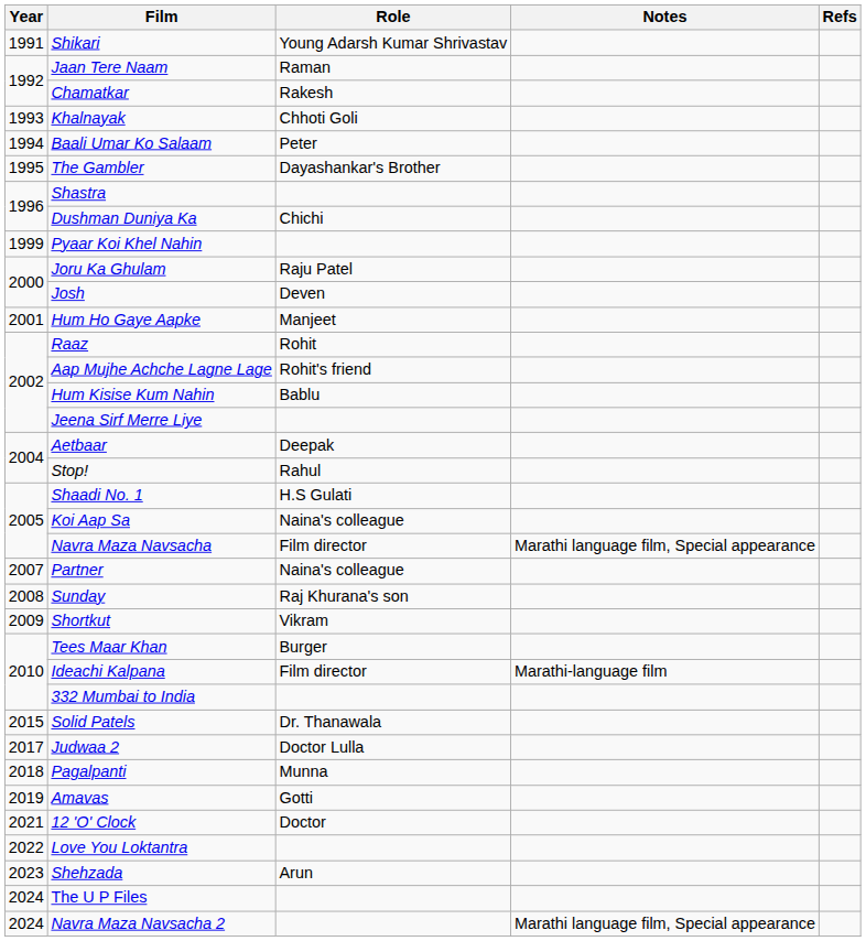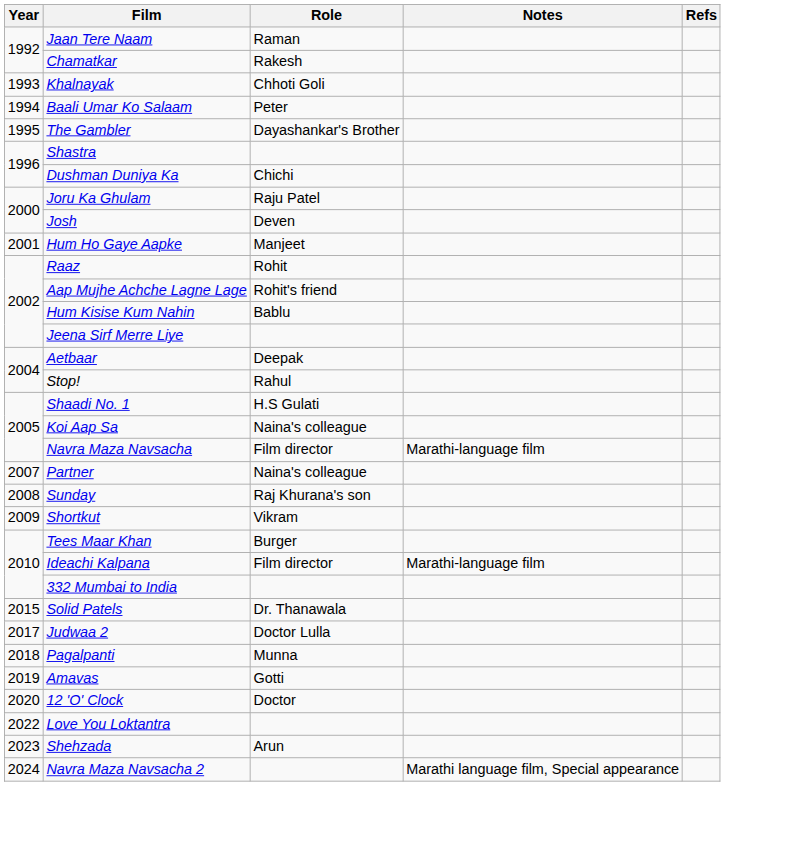 <table class="wikitable sortable">
 <tr>
 <th scope="col">Year</th>
 <th scope="col">Film</th>
 <th scope="col">Role</th>
 <th scope="col">Notes</th>
 <th scope="col">Refs</th>
-</tr>
-<tr>
-<td>1991</td>
-<td><em><a href='#'>Shikari</a></em></td>
-<td>Young Adarsh Kumar Shrivastav</td>
-<td></td>
-<td></td>
 </tr>
 <tr>
 <td rowspan="2">1992</td>
 <td><em><a href='#'>Jaan Tere Naam</a></em></td>
 <td>Raman</td>
 <td></td>
 <td></td>
 </tr>
 <tr>
 <td><em><a href='#'>Chamatkar</a></em></td>
 <td>Rakesh</td>
 <td></td>
 <td></td>
 </tr>
 <tr>
 <td>1993</td>
 <td><em><a href='#'>Khalnayak</a></em></td>
 <td>Chhoti Goli</td>
 <td></td>
 <td></td>
 </tr>
 <tr>
 <td>1994</td>
 <td><em><a href='#'>Baali Umar Ko Salaam</a></em></td>
 <td>Peter</td>
 <td></td>
 <td></td>
 </tr>
 <tr>
 <td>1995</td>
 <td><em><a href='#'>The Gambler</a></em></td>
 <td>Dayashankar's Brother</td>
 <td></td>
 <td></td>
 </tr>
 <tr>
 <td Rowspan="2">1996</td>
 <td><em><a href='#'>Shastra</a></em></td>
 <td></td>
 <td></td>
 <td></td>
 </tr>
 <tr>
 <td><em><a href='#'>Dushman Duniya Ka</a></em></td>
 <td>Chichi</td>
-<td></td>
-<td></td>
-</tr>
-<tr>
-<td>1999</td>
-<td><em><a href='#'>Pyaar Koi Khel Nahin</a></em></td>
-<td></td>
 <td></td>
 <td></td>
 </tr>
 <tr>
 <td rowspan="2">2000</td>
 <td><em><a href='#'>Joru Ka Ghulam</a></em></td>
 <td>Raju Patel</td>
 <td></td>
 <td></td>
 </tr>
 <tr>
 <td><em><a href='#'>Josh</a></em></td>
 <td>Deven</td>
 <td></td>
 <td></td>
 </tr>
 <tr>
 <td>2001</td>
 <td><em><a href='#'>Hum Ho Gaye Aapke</a></em></td>
 <td>Manjeet</td>
 <td></td>
 <td></td>
 </tr>
 <tr>
 <td rowspan="4">2002</td>
 <td><em><a href='#'>Raaz</a></em></td>
 <td>Rohit</td>
 <td></td>
 <td></td>
 </tr>
 <tr>
 <td><em><a href='#'>Aap Mujhe Achche Lagne Lage</a></em></td>
 <td>Rohit's friend</td>
 <td></td>
 <td></td>
 </tr>
 <tr>
 <td><em><a href='#'>Hum Kisise Kum Nahin</a> </em></td>
 <td>Bablu</td>
 <td></td>
 <td></td>
 </tr>
 <tr>
 <td><em><a href='#'>Jeena Sirf Merre Liye</a></em></td>
 <td></td>
 <td></td>
 <td></td>
 </tr>
 <tr>
 <td rowspan="2">2004</td>
 <td><em><a href='#'>Aetbaar</a></em></td>
 <td>Deepak</td>
 <td></td>
 <td></td>
 </tr>
 <tr>
 <td><em>Stop!</em></td>
 <td>Rahul</td>
 <td></td>
 <td></td>
 </tr>
 <tr>
 <td rowspan="3">2005</td>
 <td><em><a href='#'>Shaadi No. 1</a></em></td>
 <td>H.S Gulati</td>
 <td></td>
 <td></td>
 </tr>
 <tr>
 <td><em><a href='#'>Koi Aap Sa</a></em></td>
 <td>Naina's colleague</td>
 <td></td>
 <td></td>
 </tr>
 <tr>
 <td><em><a href='#'>Navra Maza Navsacha</a></em></td>
 <td>Film director</td>
-<td>Marathi language film, Special appearance</td>
+<td>Marathi-language film</td>
 <td></td>
 </tr>
 <tr>
 <td>2007</td>
 <td><em><a href='#'>Partner</a></em></td>
 <td>Naina's colleague</td>
 <td></td>
 <td></td>
 </tr>
 <tr>
 <td>2008</td>
 <td><em><a href='#'>Sunday</a></em></td>
 <td>Raj Khurana's son</td>
 <td></td>
 <td></td>
 </tr>
 <tr>
 <td>2009</td>
 <td><em><a href='#'>Shortkut</a></em></td>
 <td>Vikram</td>
 <td></td>
 <td></td>
 </tr>
 <tr>
 <td rowspan="3">2010</td>
 <td><a href='#'><em>Tees Maar Khan</em></a></td>
 <td>Burger</td>
 <td></td>
 <td></td>
 </tr>
 <tr>
 <td><em><a href='#'>Ideachi Kalpana</a></em></td>
 <td>Film director</td>
 <td>Marathi-language film</td>
 <td></td>
 </tr>
 <tr>
 <td><em><a href='#'>332 Mumbai to India</a></em></td>
 <td></td>
 <td></td>
 <td></td>
 </tr>
 <tr>
 <td>2015</td>
 <td><em><a href='#'>Solid Patels</a></em></td>
 <td>Dr. Thanawala</td>
 <td></td>
 <td></td>
 </tr>
 <tr>
 <td>2017</td>
 <td><em><a href='#'>Judwaa 2</a></em></td>
 <td>Doctor Lulla</td>
 <td></td>
 <td></td>
 </tr>
 <tr>
 <td>2018</td>
 <td><em><a href='#'>Pagalpanti</a></em></td>
 <td>Munna</td>
 <td></td>
 <td></td>
 </tr>
 <tr>
 <td>2019</td>
 <td><em><a href='#'>Amavas</a></em></td>
 <td>Gotti</td>
 <td></td>
 <td></td>
 </tr>
 <tr>
-<td>2021</td>
+<td>2020</td>
 <td><em><a href='#'>12 'O' Clock</a></em></td>
 <td>Doctor</td>
 <td></td>
 <td></td>
 </tr>
 <tr>
 <td>2022</td>
 <td><em><a href='#'>Love You Loktantra</a></em></td>
 <td></td>
 <td></td>
 <td></td>
 </tr>
 <tr>
 <td>2023</td>
 <td><em><a href='#'>Shehzada</a></em></td>
 <td>Arun</td>
 <td></td>
 <td></td>
 </tr>
 <tr>
 <td>2024</td>
-<td><a href='#'>The U P Files</a></td>
-<td></td>
-<td></td>
-<td></td>
-</tr>
-<tr>
-<td>2024</td>
 <td><em><a href='#'>Navra Maza Navsacha 2</a></em></td>
 <td></td>
 <td>Marathi language film, Special appearance</td>
 <td></td>
 </tr>
 </table>
